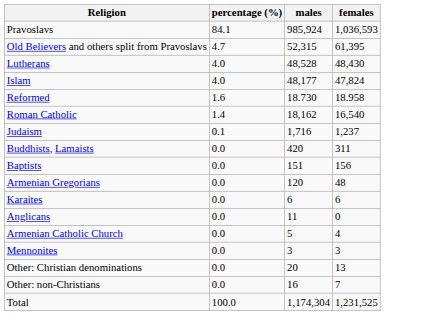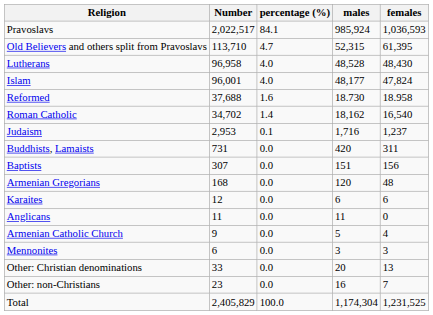 <table align="center" class="wikitable plainlinks TablePager">
 <tr>
 <th>Religion</th>
+<th>Number</th>
 <th>percentage (%)</th>
 <th>males</th>
 <th>females</th>
 </tr>
 <tr ---->
 <td>Pravoslavs</td>
+<td>2,022,517</td>
 <td>84.1</td>
 <td>985,924</td>
 <td>1,036,593</td>
 </tr>
 <tr ---->
 <td><a href='#'>Old Believers</a> and others split from Pravoslavs</td>
+<td>113,710</td>
 <td>4.7</td>
 <td>52,315</td>
 <td>61,395</td>
 </tr>
 <tr ---->
 <td><a href='#'>Lutherans</a></td>
+<td>96,958</td>
 <td>4.0</td>
 <td>48,528</td>
 <td>48,430</td>
 </tr>
 <tr ---->
 <td><a href='#'>Islam</a></td>
+<td>96,001</td>
 <td>4.0</td>
 <td>48,177</td>
 <td>47,824</td>
 </tr>
 <tr ---->
 <td><a href='#'>Reformed</a></td>
+<td>37,688</td>
 <td>1.6</td>
 <td>18.730</td>
 <td>18.958</td>
 </tr>
 <tr ---->
 <td><a href='#'>Roman Catholic</a></td>
+<td>34,702</td>
 <td>1.4</td>
 <td>18,162</td>
 <td>16,540</td>
 </tr>
 <tr ---->
 <td><a href='#'>Judaism</a></td>
+<td>2,953</td>
 <td>0.1</td>
 <td>1,716</td>
 <td>1,237</td>
 </tr>
 <tr ---->
 <td><a href='#'>Buddhists</a>, <a href='#'>Lamaists</a></td>
+<td>731</td>
 <td>0.0</td>
 <td>420</td>
 <td>311</td>
 </tr>
 <tr ---->
 <td><a href='#'>Baptists</a></td>
+<td>307</td>
 <td>0.0</td>
 <td>151</td>
 <td>156</td>
 </tr>
 <tr ---->
 <td><a href='#'>Armenian Gregorians</a></td>
+<td>168</td>
 <td>0.0</td>
 <td>120</td>
 <td>48</td>
 </tr>
 <tr ---->
 <td><a href='#'>Karaites</a></td>
+<td>12</td>
 <td>0.0</td>
 <td>6</td>
 <td>6</td>
 </tr>
 <tr ---->
 <td><a href='#'>Anglicans</a></td>
+<td>11</td>
 <td>0.0</td>
 <td>11</td>
 <td>0</td>
 </tr>
 <tr ---->
 <td><a href='#'>Armenian Catholic Church</a></td>
+<td>9</td>
 <td>0.0</td>
 <td>5</td>
 <td>4</td>
 </tr>
 <tr ---->
 <td><a href='#'>Mennonites</a></td>
+<td>6</td>
 <td>0.0</td>
 <td>3</td>
 <td>3</td>
 </tr>
 <tr ---->
 <td>Other: Christian denominations</td>
+<td>33</td>
 <td>0.0</td>
 <td>20</td>
 <td>13</td>
 </tr>
 <tr ---->
 <td>Other: non-Christians</td>
+<td>23</td>
 <td>0.0</td>
 <td>16</td>
 <td>7</td>
 </tr>
 <tr ---->
 <td>Total</td>
+<td>2,405,829</td>
 <td>100.0</td>
 <td>1,174,304</td>
 <td>1,231,525</td>
 </tr>
 </table>
